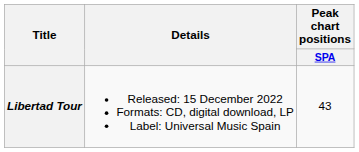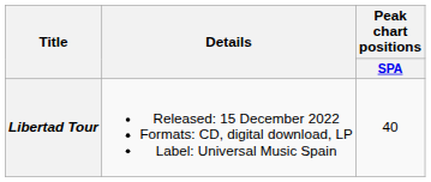 <table class="wikitable plainrowheaders" style="text-align:center;">
 <tr>
 <th scope="col" rowspan="2">Title</th>
 <th scope="col" rowspan="2">Details</th>
 <th scope="col" colspan="1">Peak chart positions</th>
 </tr>
 <tr>
 <th scope="col" style="width:3em;font-size:90%;"><a href='#'>SPA</a><br></th>
 </tr>
 <tr>
 <th scope="row"><em>Libertad Tour</em></th>
 <td><br><ul><li>Released: 15 December 2022</li><li>Formats: CD, digital download, LP</li><li>Label: Universal Music Spain</li></ul></td>
-<td>43</td>
+<td>40</td>
 </tr>
 </table>
